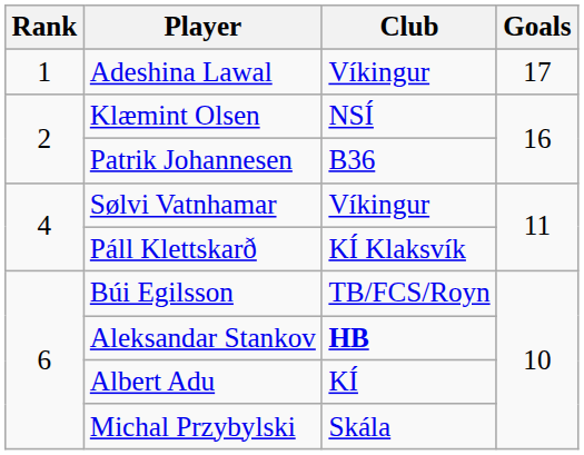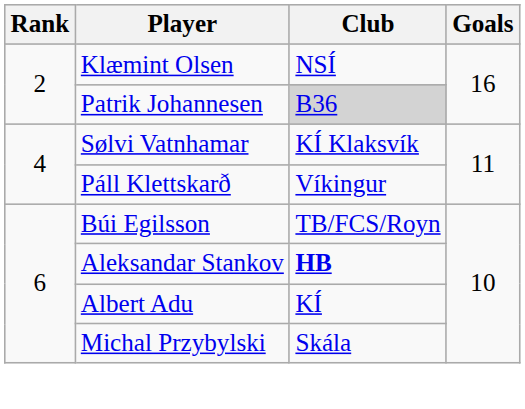 <table class="wikitable" style="text-align:center;">
 <tr>
 <th>Rank</th>
 <th>Player</th>
 <th>Club</th>
 <th>Goals</th>
-</tr>
-<tr>
-<td rowspan=1>1</td>
-<td align="left"> <a href='#'>Adeshina Lawal</a></td>
-<td align="left"><a href='#'>Víkingur</a></td>
-<td rowspan=1>17</td>
 </tr>
 <tr>
 <td rowspan=2>2</td>
 <td align="left"> <a href='#'>Klæmint Olsen</a></td>
 <td align="left"><a href='#'>NSÍ</a></td>
 <td rowspan=2>16</td>
 </tr>
 <tr>
 <td align="left"> <a href='#'>Patrik Johannesen</a></td>
-<td align="left"><a href='#'>B36</a></td>
+<td align="left" style="background: lightgrey;"><a href='#'>B36</a></td>
 </tr>
 <tr>
 <td rowspan=2>4</td>
 <td align="left"> <a href='#'>Sølvi Vatnhamar</a></td>
-<td align="left"><a href='#'>Víkingur</a></td>
+<td align="left"><a href='#'>KÍ Klaksvík</a></td>
 <td rowspan=2>11</td>
 </tr>
 <tr>
 <td align="left"> <a href='#'>Páll Klettskarð</a></td>
-<td align="left"><a href='#'>KÍ Klaksvík</a></td>
+<td align="left"><a href='#'>Víkingur</a></td>
 </tr>
 <tr>
 <td rowspan=4>6</td>
 <td align="left"> <a href='#'>Búi Egilsson</a></td>
 <td align="left"><a href='#'>TB/FCS/Royn</a></td>
 <td rowspan=4>10</td>
 </tr>
 <tr>
 <td align="left"> <a href='#'>Aleksandar Stankov</a></td>
 <td align="left"><strong><a href='#'>HB</a></strong></td>
 </tr>
 <tr>
 <td align="left"> <a href='#'>Albert Adu</a></td>
 <td align="left"><a href='#'>KÍ</a></td>
 </tr>
 <tr>
 <td align="left"> <a href='#'>Michal Przybylski</a></td>
 <td align="left"><a href='#'>Skála</a></td>
 </tr>
 </table>
